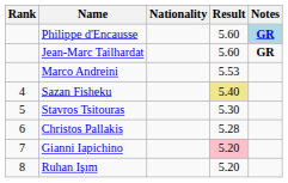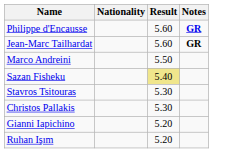 <table class="wikitable sortable" style="text-align:center">
 <tr>
-<th>Rank</th>
 <th>Name</th>
 <th>Nationality</th>
 <th>Result</th>
 <th>Notes</th>
 </tr>
 <tr>
-<td></td>
 <td align=left><a href='#'>Philippe d'Encausse</a></td>
 <td align=left></td>
 <td>5.60</td>
-<td style="background: lightblue;"><strong><a href='#'>GR</a></strong></td>
+<td><strong><a href='#'>GR</a></strong></td>
 </tr>
 <tr>
-<td></td>
 <td align=left><a href='#'>Jean-Marc Tailhardat</a></td>
 <td align=left></td>
 <td>5.60</td>
 <td><strong>GR</strong></td>
 </tr>
 <tr>
-<td></td>
 <td align=left><a href='#'>Marco Andreini</a></td>
 <td align=left></td>
-<td>5.53</td>
+<td>5.50</td>
 <td></td>
 </tr>
 <tr>
-<td>4</td>
 <td align=left><a href='#'>Sazan Fisheku</a></td>
 <td align=left></td>
 <td style="background: khaki;">5.40</td>
 <td></td>
 </tr>
 <tr>
-<td>5</td>
 <td align=left><a href='#'>Stavros Tsitouras</a></td>
 <td align=left></td>
 <td>5.30</td>
 <td></td>
 </tr>
 <tr>
-<td>6</td>
 <td align=left><a href='#'>Christos Pallakis</a></td>
 <td align=left></td>
-<td>5.28</td>
+<td>5.30</td>
 <td></td>
 </tr>
 <tr>
-<td>7</td>
 <td align=left><a href='#'>Gianni Iapichino</a></td>
 <td align=left></td>
-<td style="background: pink;">5.20</td>
+<td>5.20</td>
 <td></td>
 </tr>
 <tr>
-<td>8</td>
 <td align=left><a href='#'>Ruhan Işım</a></td>
 <td align=left></td>
 <td>5.20</td>
 <td></td>
 </tr>
 </table>
